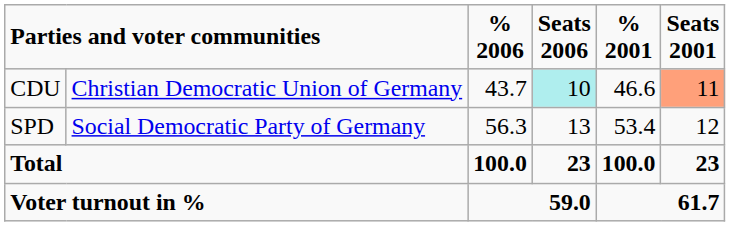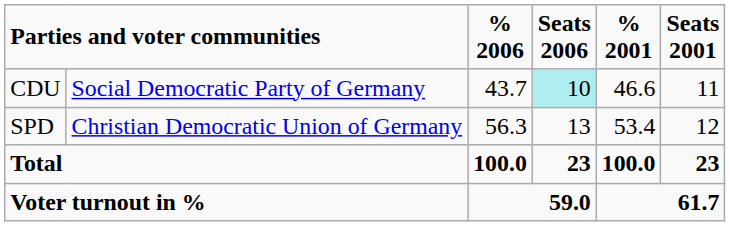 <table class="wikitable">
 <tr --  class="hintergrundfarbe5">
 <td colspan="2"><strong>Parties and voter communities</strong></td>
 <td align="center"><strong>%<br>2006</strong></td>
 <td align="center"><strong>Seats<br>2006</strong></td>
 <td align="center"><strong>%<br>2001</strong></td>
 <td align="center"><strong>Seats<br>2001</strong></td>
 </tr>
 <tr --->
 <td>CDU</td>
-<td><a href='#'>Christian Democratic Union of Germany</a></td>
+<td><a href='#'>Social Democratic Party of Germany</a></td>
 <td align="right">43.7</td>
 <td align="right" style="background: paleturquoise;">10</td>
 <td align="right">46.6</td>
-<td align="right" style="background: lightsalmon;">11</td>
+<td align="right">11</td>
 </tr>
 <tr --->
 <td>SPD</td>
-<td><a href='#'>Social Democratic Party of Germany</a></td>
+<td><a href='#'>Christian Democratic Union of Germany</a></td>
 <td align="right">56.3</td>
 <td align="right">13</td>
 <td align="right">53.4</td>
 <td align="right">12</td>
 </tr>
 <tr -- class="hintergrundfarbe5">
 <td colspan="2"><strong>Total</strong></td>
 <td align="right"><strong>100.0</strong></td>
 <td align="right"><strong>23</strong></td>
 <td align="right"><strong>100.0</strong></td>
 <td align="right"><strong>23</strong></td>
 </tr>
 <tr -- class="hintergrundfarbe5">
 <td colspan="2"><strong>Voter turnout in %</strong></td>
 <td colspan="2" align="right"><strong>59.0</strong></td>
 <td colspan="2" align="right"><strong>61.7</strong></td>
 </tr>
 </table>
